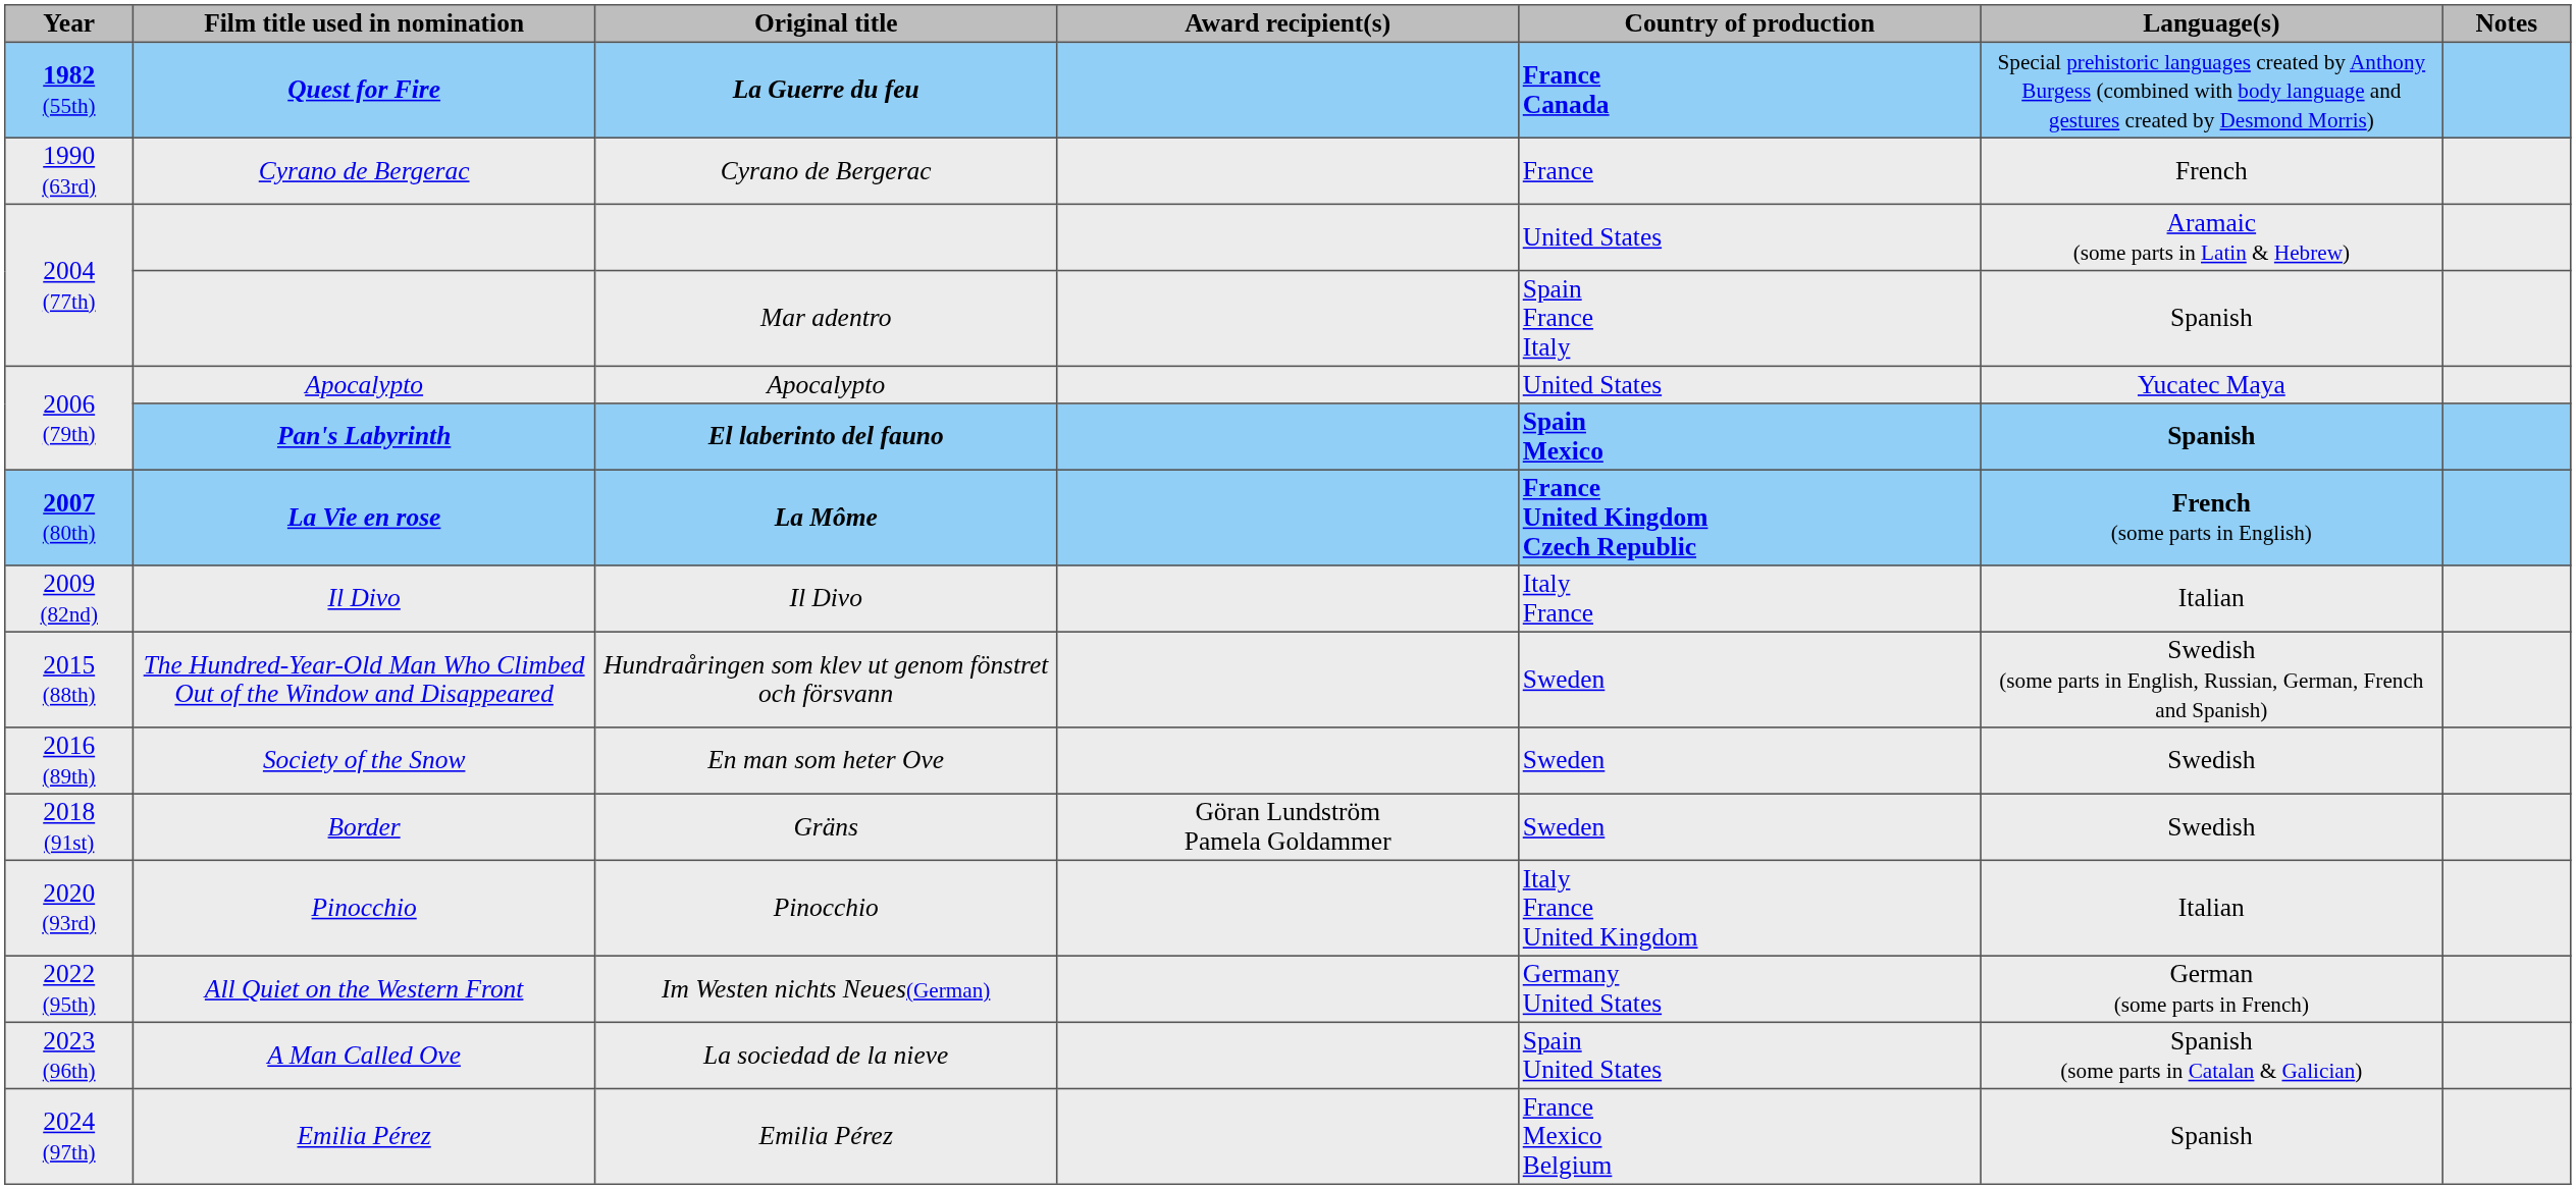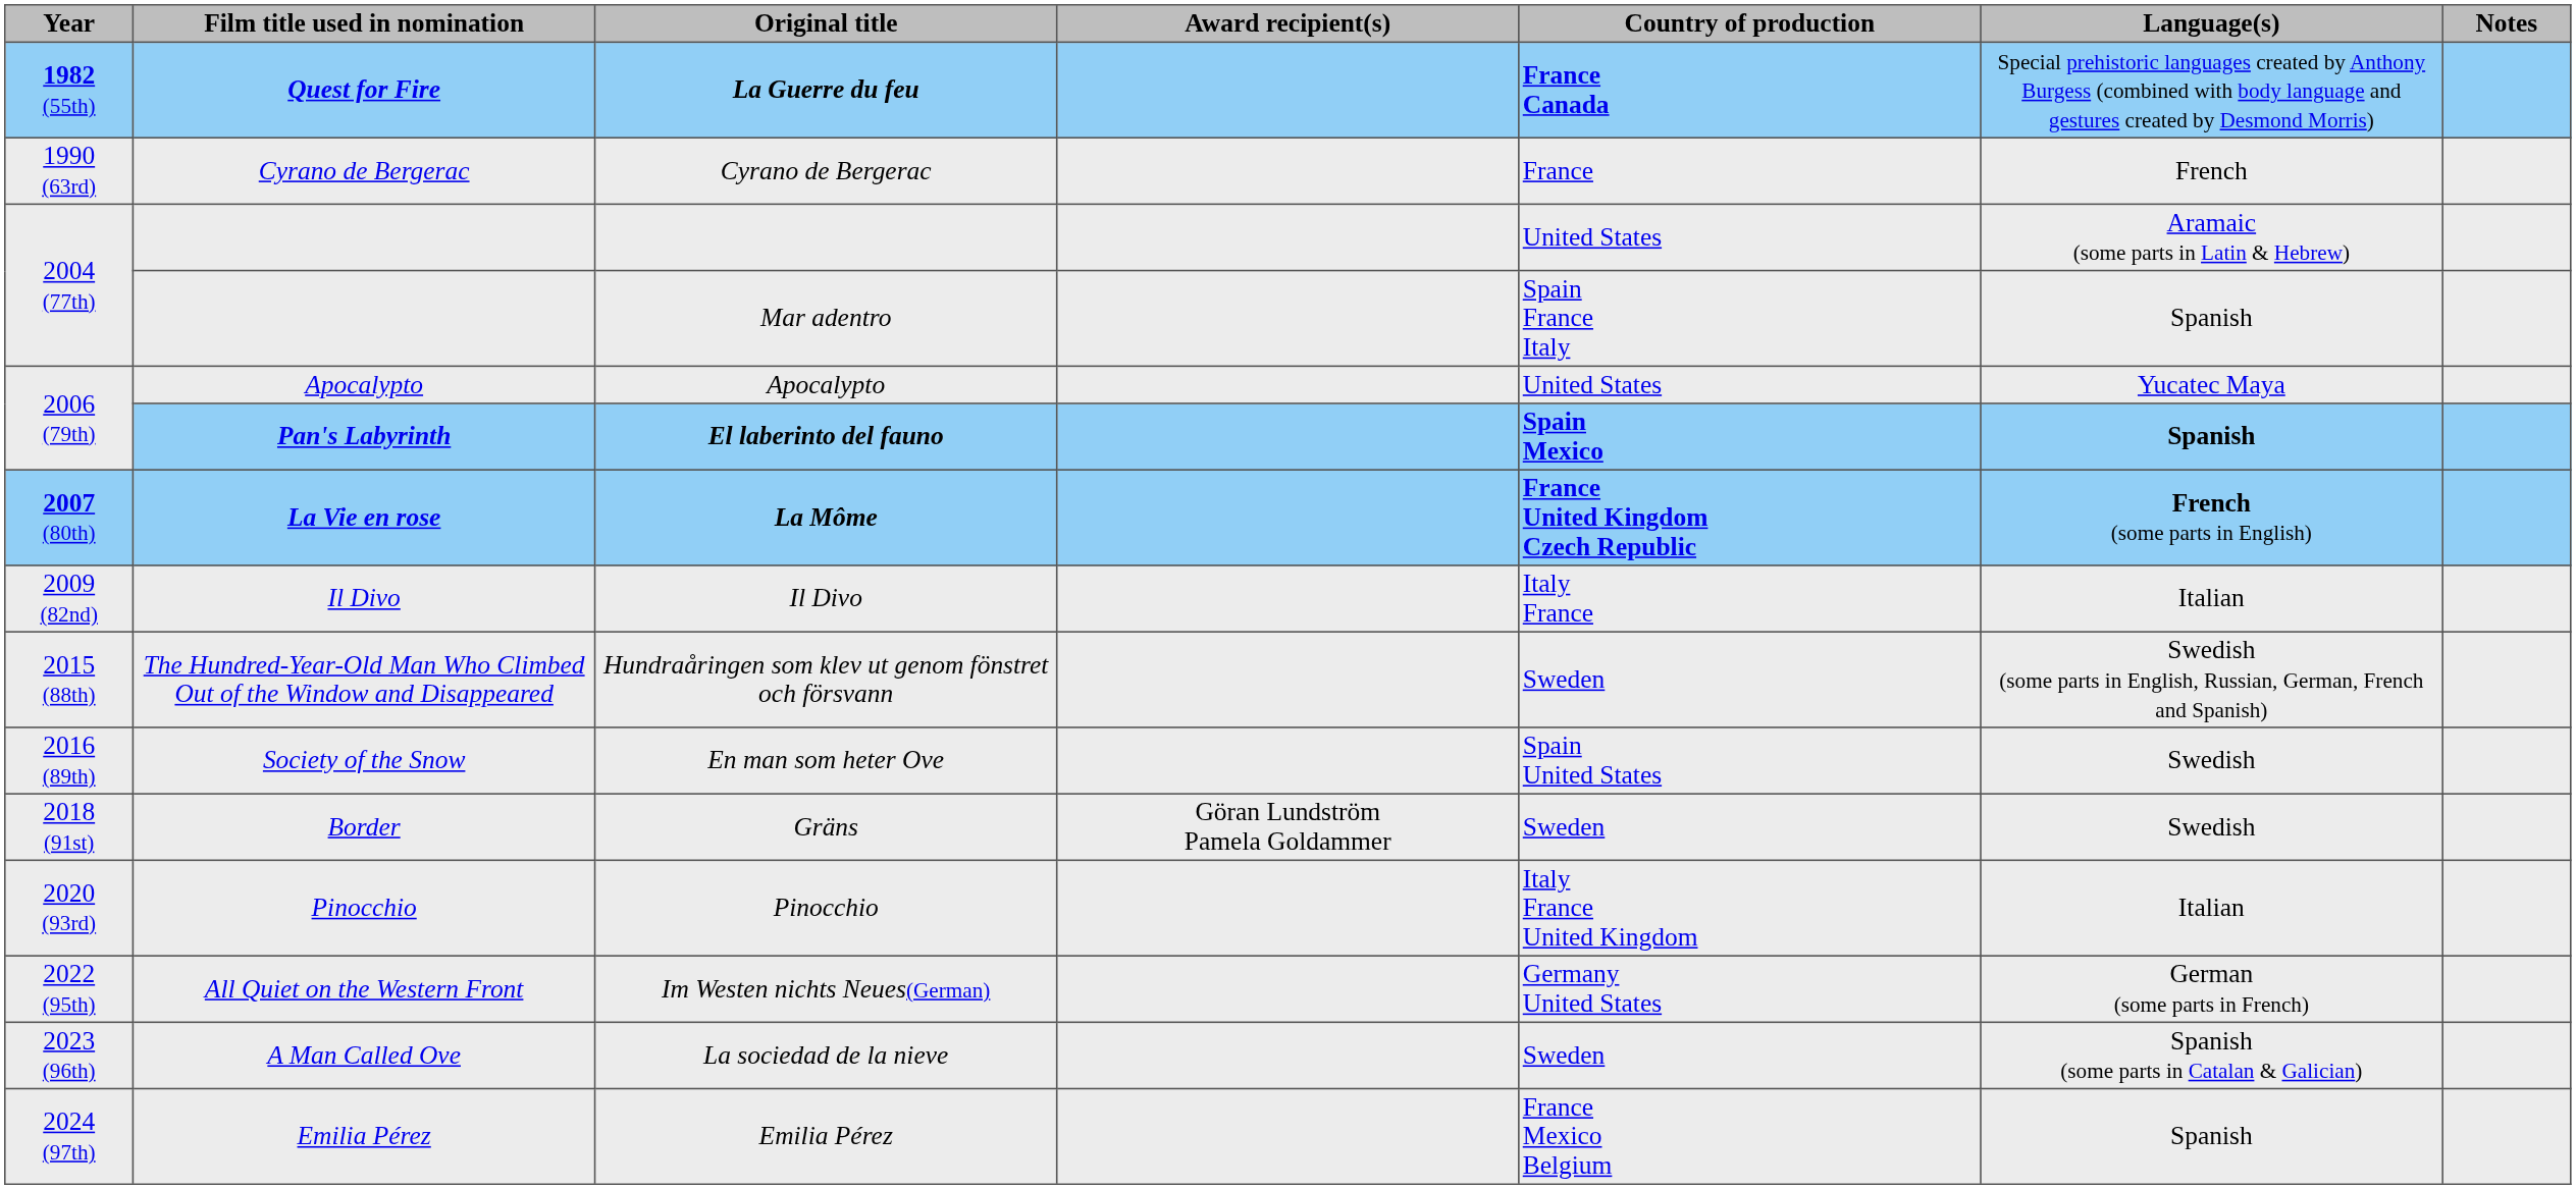 <table cellpadding=2 cellspacing=0 border=1 style="border-collapse:collapse; border: 1px #555 solid; text-align:center" class="sortable">
 <tr bgcolor="#bebebe">
 <th width="5%">Year</th>
 <th width="18%">Film title used in nomination</th>
 <th width="18%">Original title</th>
 <th width="18%">Award recipient(s)</th>
 <th width="18%">Country of production</th>
 <th width="18%">Language(s)</th>
 <th width="5%" class="unsortable">Notes</th>
 </tr>
 <tr bgcolor="#91CFF6">
 <td><strong><a href='#'>1982</a></strong><br><small><a href='#'>(55th)</a></small></td>
 <td><strong><em><a href='#'>Quest for Fire</a></em></strong></td>
 <td><strong><em>La Guerre du feu</em></strong></td>
 <td><strong></strong><br><strong></strong><br></td>
 <td align="left"> <strong><a href='#'>France</a></strong><br> <strong><a href='#'>Canada</a></strong></td>
 <td><small>Special <a href='#'>prehistoric languages</a> created by <a href='#'>Anthony Burgess</a> (combined with <a href='#'>body language</a> and <a href='#'>gestures</a> created by <a href='#'>Desmond Morris</a>)</small></td>
 <td></td>
 </tr>
 <tr bgcolor="#ececec">
 <td><a href='#'>1990</a><br><small><a href='#'>(63rd)</a></small></td>
 <td><em><a href='#'>Cyrano de Bergerac</a></em></td>
 <td><em>Cyrano de Bergerac</em></td>
 <td><br></td>
 <td align="left"> <a href='#'>France</a></td>
 <td>French</td>
 <td></td>
 </tr>
 <tr bgcolor="#ececec">
 <td rowspan=2><a href='#'>2004</a><br><small><a href='#'>(77th)</a></small></td>
 <td><em></em></td>
 <td><em></em></td>
 <td><br></td>
 <td align="left"> <a href='#'>United States</a></td>
 <td><a href='#'>Aramaic</a><br><small>(some parts in <a href='#'>Latin</a> & <a href='#'>Hebrew</a>)</small></td>
 <td></td>
 </tr>
 <tr bgcolor="#ececec">
 <td><em></em></td>
 <td><em>Mar adentro</em></td>
 <td><br></td>
 <td align="left"> <a href='#'>Spain</a><br> <a href='#'>France</a><br> <a href='#'>Italy</a></td>
 <td>Spanish</td>
 <td></td>
 </tr>
 <tr bgcolor="#ececec">
 <td rowspan=2><a href='#'>2006</a><br><small><a href='#'>(79th)</a></small></td>
 <td><em><a href='#'>Apocalypto</a></em></td>
 <td><em>Apocalypto</em></td>
 <td><br></td>
 <td align="left"> <a href='#'>United States</a></td>
 <td><a href='#'>Yucatec Maya</a></td>
 <td></td>
 </tr>
 <tr bgcolor="#91CFF6">
 <td><strong><em><a href='#'>Pan's Labyrinth</a></em></strong></td>
 <td><strong><em>El laberinto del fauno</em></strong></td>
 <td><strong></strong><br><strong></strong><br></td>
 <td align="left"> <strong><a href='#'>Spain</a></strong><br> <strong><a href='#'>Mexico</a></strong></td>
 <td><strong>Spanish</strong></td>
 <td></td>
 </tr>
 <tr bgcolor="#91CFF6">
 <td><strong><a href='#'>2007</a></strong><br><small><a href='#'>(80th)</a></small></td>
 <td><strong><em><a href='#'>La Vie en rose</a></em></strong></td>
 <td><strong><em>La Môme</em></strong></td>
 <td><strong></strong><br><strong></strong><br></td>
 <td align="left"> <strong><a href='#'>France</a></strong><br> <strong><a href='#'>United Kingdom</a></strong><br> <strong><a href='#'>Czech Republic</a></strong></td>
 <td><strong>French</strong><br><small>(some parts in English)</small></td>
 <td></td>
 </tr>
 <tr bgcolor="#ececec">
 <td><a href='#'>2009</a><br><small><a href='#'>(82nd)</a></small></td>
 <td><em><a href='#'>Il Divo</a></em></td>
 <td><em>Il Divo</em></td>
 <td><br><br></td>
 <td align="left"> <a href='#'>Italy</a><br> <a href='#'>France</a></td>
 <td>Italian</td>
 <td></td>
 </tr>
 <tr bgcolor="#ececec">
 <td><a href='#'>2015</a><br><small><a href='#'>(88th)</a></small></td>
 <td><em><a href='#'>The Hundred-Year-Old Man Who Climbed Out of the Window and Disappeared</a></em></td>
 <td><em>Hundraåringen som klev ut genom fönstret och försvann</em></td>
 <td><br><br></td>
 <td align="left"> <a href='#'>Sweden</a></td>
 <td>Swedish<br><small>(some parts in English, Russian, German, French and Spanish)</small></td>
 <td></td>
 </tr>
 <tr bgcolor="#ececec">
 <td><a href='#'>2016</a><br><small><a href='#'>(89th)</a></small></td>
 <td><em><a href='#'>Society of the Snow</a></em></td>
 <td><em>En man som heter Ove</em></td>
 <td><br><br></td>
-<td align="left"> <a href='#'>Sweden</a></td>
+<td align="left"> <a href='#'>Spain</a><br> <a href='#'>United States</a></td>
 <td>Swedish</td>
 <td></td>
 </tr>
 <tr bgcolor="#ececec">
 <td><a href='#'>2018</a><br><small><a href='#'>(91st)</a></small></td>
 <td><em><a href='#'>Border</a></em></td>
 <td><em>Gräns</em></td>
 <td>Göran Lundström<br>Pamela Goldammer<br></td>
 <td align="left"> <a href='#'>Sweden</a></td>
 <td>Swedish</td>
 <td></td>
 </tr>
 <tr bgcolor="#ececec">
 <td><a href='#'>2020</a><br><small><a href='#'>(93rd)</a></small></td>
 <td><em><a href='#'>Pinocchio</a></em></td>
 <td><em>Pinocchio</em></td>
 <td><br><br></td>
 <td align="left"> <a href='#'>Italy</a><br> <a href='#'>France</a><br> <a href='#'>United Kingdom</a></td>
 <td>Italian</td>
 <td></td>
 </tr>
 <tr bgcolor="#ececec">
 <td><a href='#'>2022</a><br><small><a href='#'>(95th)</a></small></td>
 <td><em><a href='#'>All Quiet on the Western Front</a></em></td>
 <td><em>Im Westen nichts Neues</em><small><a href='#'>(German)</a></small></td>
 <td><br></td>
 <td align="left"> <a href='#'>Germany</a><br> <a href='#'>United States</a></td>
 <td>German <br><small>(some parts in French)</small></td>
 <td></td>
 </tr>
 <tr bgcolor="#ececec">
 <td><a href='#'>2023</a><br><small><a href='#'>(96th)</a></small></td>
 <td><em><a href='#'>A Man Called Ove</a></em></td>
 <td><em>La sociedad de la nieve</em></td>
 <td><br><br></td>
-<td align="left"> <a href='#'>Spain</a><br> <a href='#'>United States</a></td>
+<td align="left"> <a href='#'>Sweden</a></td>
 <td>Spanish<br><small>(some parts in <a href='#'>Catalan</a> & <a href='#'>Galician</a>)</small></td>
 <td></td>
 </tr>
 <tr bgcolor="#ececec">
 <td><a href='#'>2024</a><br><small><a href='#'>(97th)</a></small></td>
 <td><em><a href='#'>Emilia Pérez</a></em></td>
 <td><em>Emilia Pérez</em></td>
 <td><br><br></td>
 <td align="left"> <a href='#'>France</a> <br>  <a href='#'>Mexico</a> <br>  <a href='#'>Belgium</a></td>
 <td>Spanish</td>
 <td></td>
 </tr>
 </table>
